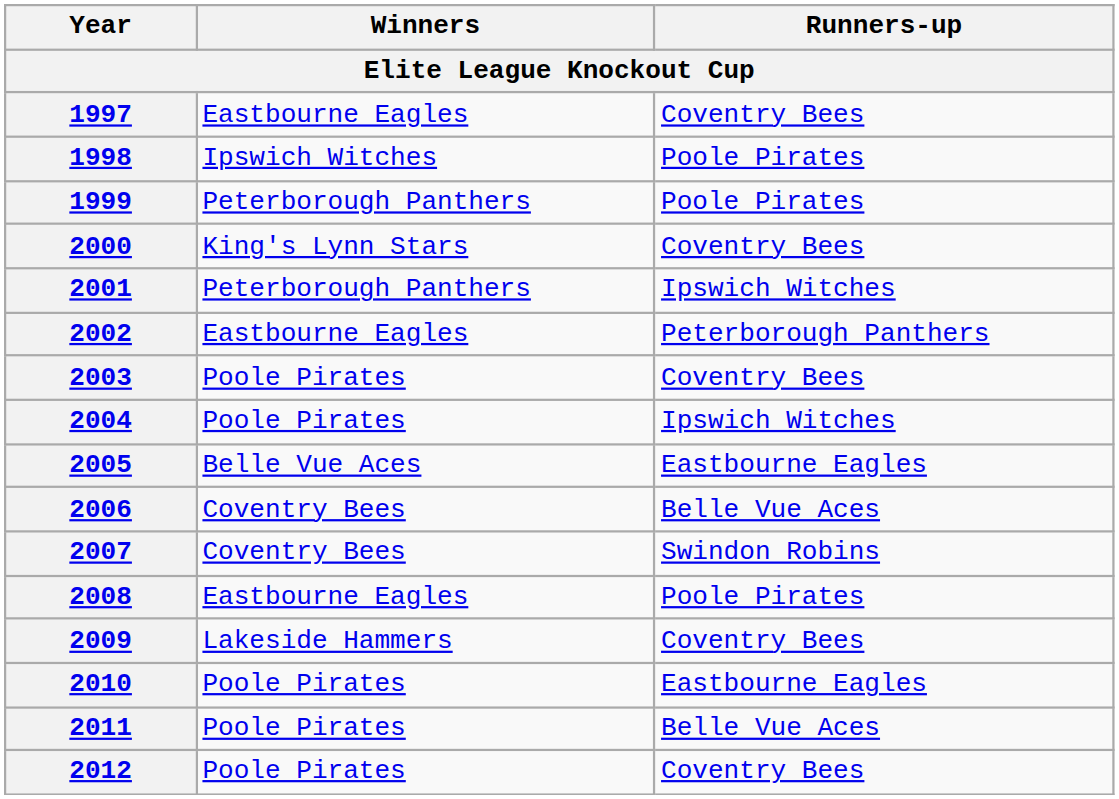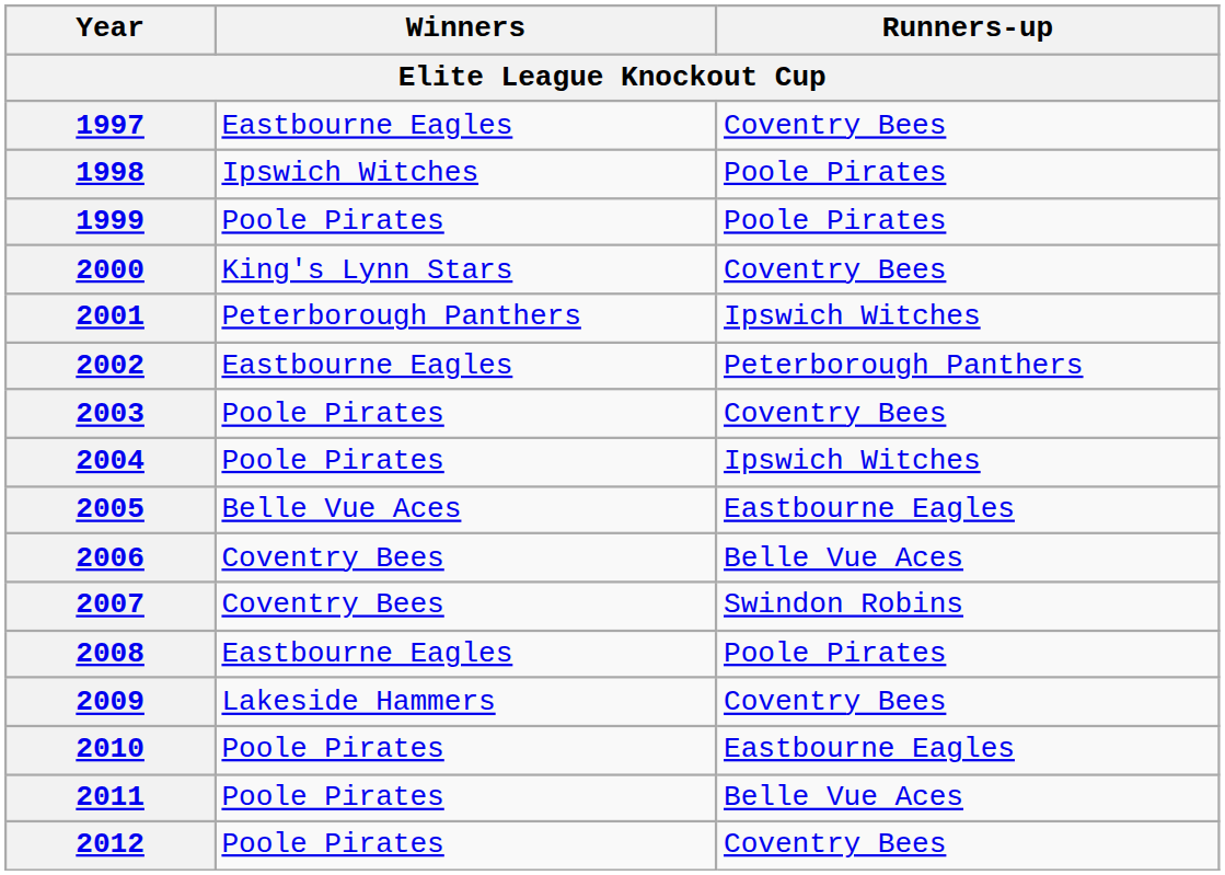 <table class="wikitable" style="font-size: 90%">
 <tr>
 <th width=80>Year</th>
 <th width=200>Winners</th>
 <th width=200>Runners-up</th>
 </tr>
 <tr>
 <th colspan=3>Elite League Knockout Cup</th>
 </tr>
 <tr>
 <th><a href='#'>1997</a></th>
 <td><a href='#'>Eastbourne Eagles</a></td>
 <td><a href='#'>Coventry Bees</a></td>
 </tr>
 <tr>
 <th><a href='#'>1998</a></th>
 <td><a href='#'>Ipswich Witches</a></td>
 <td><a href='#'>Poole Pirates</a></td>
 </tr>
 <tr>
 <th><a href='#'>1999</a></th>
-<td><a href='#'>Peterborough Panthers</a></td>
+<td><a href='#'>Poole Pirates</a></td>
 <td><a href='#'>Poole Pirates</a></td>
 </tr>
 <tr>
 <th><a href='#'>2000</a></th>
 <td><a href='#'>King's Lynn Stars</a></td>
 <td><a href='#'>Coventry Bees</a></td>
 </tr>
 <tr>
 <th><a href='#'>2001</a></th>
 <td><a href='#'>Peterborough Panthers</a></td>
 <td><a href='#'>Ipswich Witches</a></td>
 </tr>
 <tr>
 <th><a href='#'>2002</a></th>
 <td><a href='#'>Eastbourne Eagles</a></td>
 <td><a href='#'>Peterborough Panthers</a></td>
 </tr>
 <tr>
 <th><a href='#'>2003</a></th>
 <td><a href='#'>Poole Pirates</a></td>
 <td><a href='#'>Coventry Bees</a></td>
 </tr>
 <tr>
 <th><a href='#'>2004</a></th>
 <td><a href='#'>Poole Pirates</a></td>
 <td><a href='#'>Ipswich Witches</a></td>
 </tr>
 <tr>
 <th><a href='#'>2005</a></th>
 <td><a href='#'>Belle Vue Aces</a></td>
 <td><a href='#'>Eastbourne Eagles</a></td>
 </tr>
 <tr>
 <th><a href='#'>2006</a></th>
 <td><a href='#'>Coventry Bees</a></td>
 <td><a href='#'>Belle Vue Aces</a></td>
 </tr>
 <tr>
 <th><a href='#'>2007</a></th>
 <td><a href='#'>Coventry Bees</a></td>
 <td><a href='#'>Swindon Robins</a></td>
 </tr>
 <tr>
 <th><a href='#'>2008</a></th>
 <td><a href='#'>Eastbourne Eagles</a></td>
 <td><a href='#'>Poole Pirates</a></td>
 </tr>
 <tr>
 <th><a href='#'>2009</a></th>
 <td><a href='#'>Lakeside Hammers</a></td>
 <td><a href='#'>Coventry Bees</a></td>
 </tr>
 <tr>
 <th><a href='#'>2010</a></th>
 <td><a href='#'>Poole Pirates</a></td>
 <td><a href='#'>Eastbourne Eagles</a></td>
 </tr>
 <tr>
 <th><a href='#'>2011</a></th>
 <td><a href='#'>Poole Pirates</a></td>
 <td><a href='#'>Belle Vue Aces</a></td>
 </tr>
 <tr>
 <th><a href='#'>2012</a></th>
 <td><a href='#'>Poole Pirates</a></td>
 <td><a href='#'>Coventry Bees</a></td>
 </tr>
 </table>
